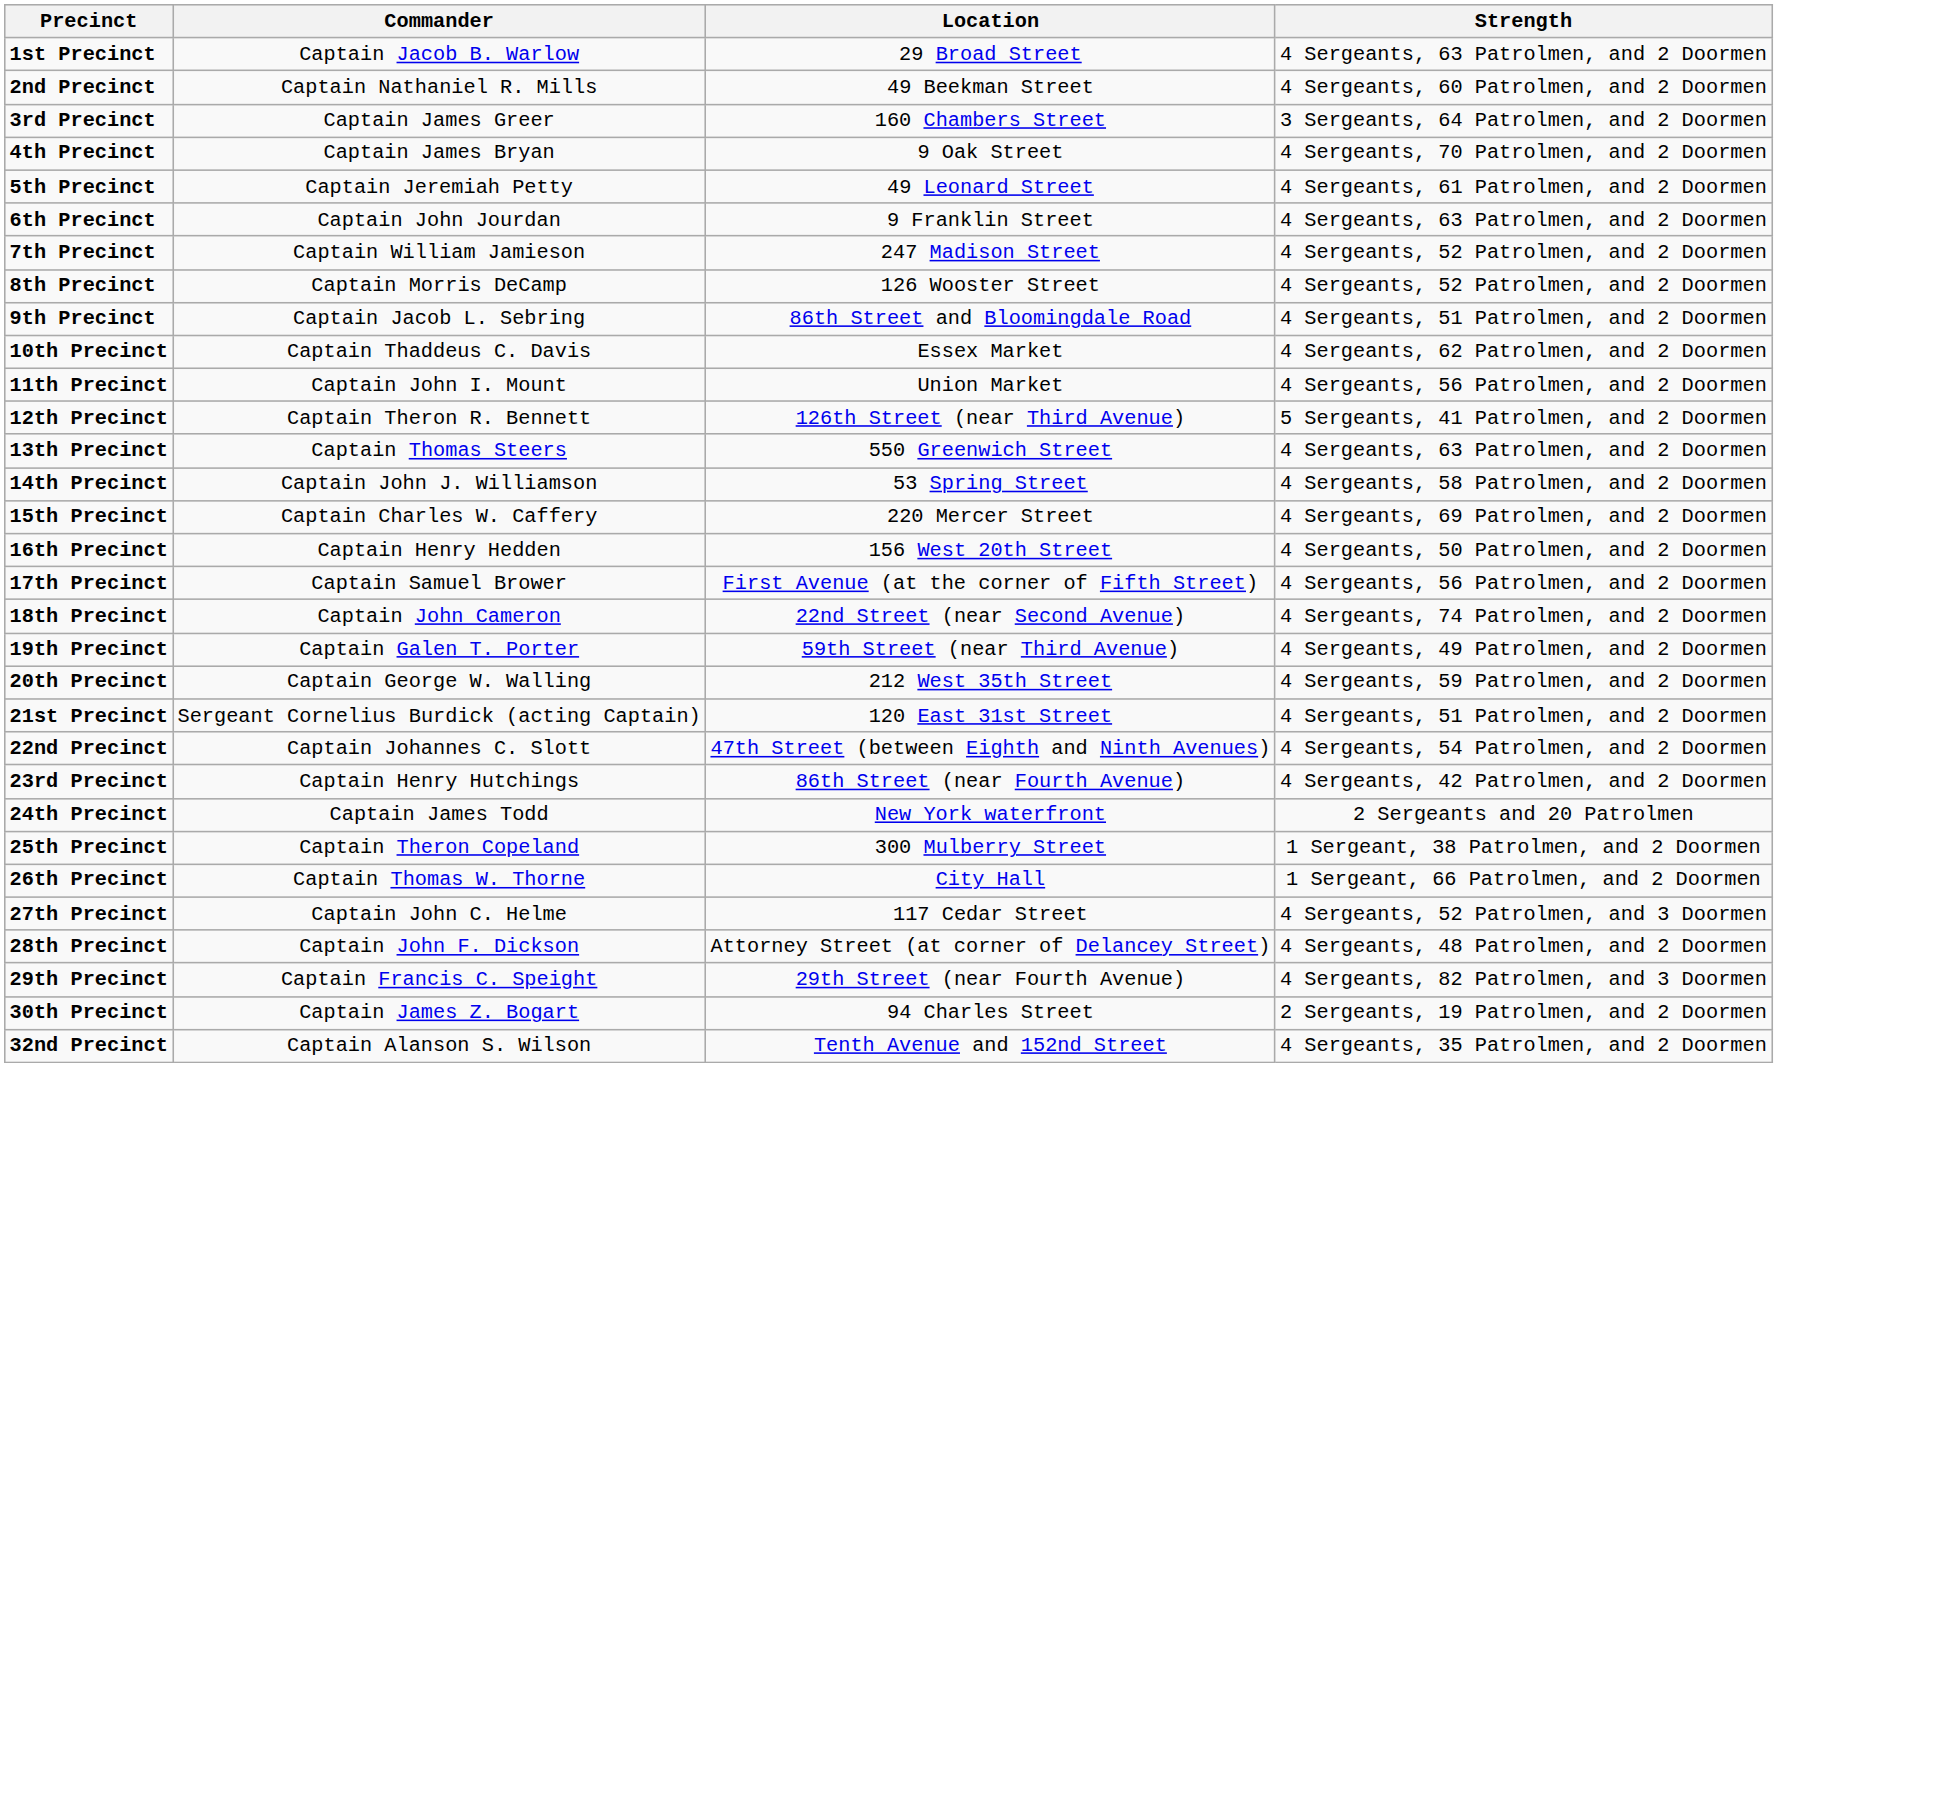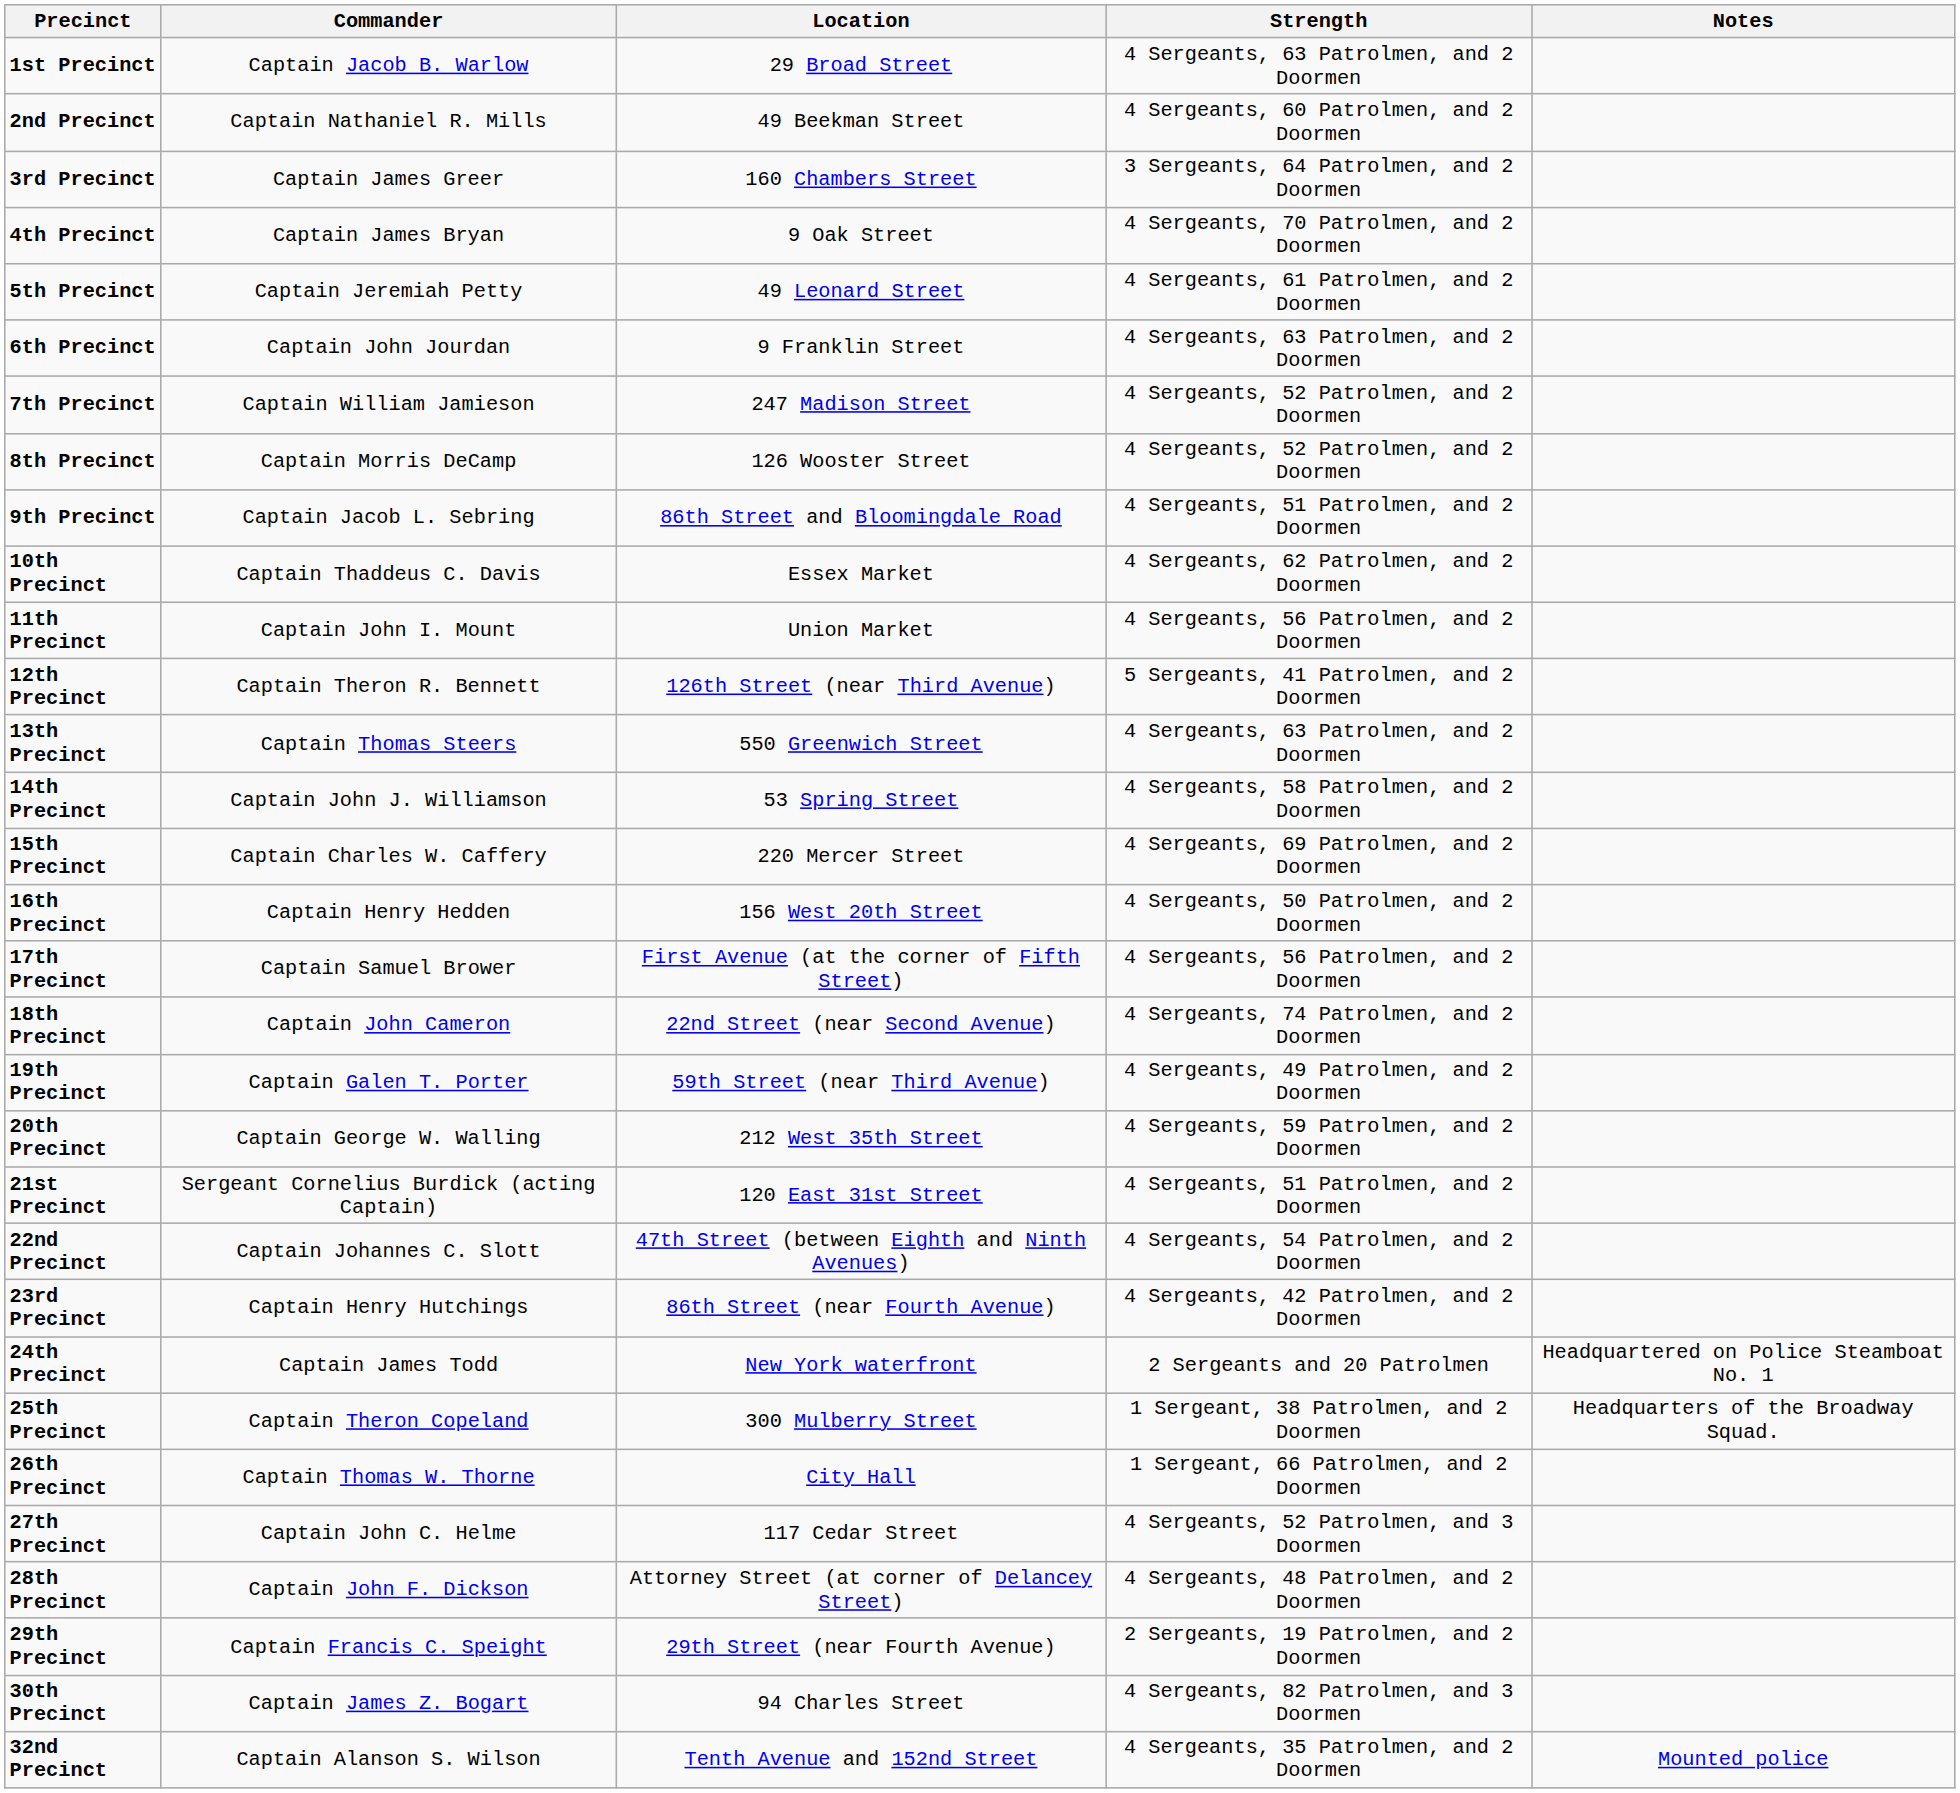 <table class="wikitable">
 <tr>
 <th>Precinct</th>
 <th>Commander</th>
 <th>Location</th>
 <th>Strength</th>
+<th>Notes</th>
 </tr>
 <tr>
 <td><strong>1st Precinct</strong></td>
 <td align="center">Captain <a href='#'>Jacob B. Warlow</a></td>
 <td align="center">29 <a href='#'>Broad Street</a></td>
 <td align="center">4 Sergeants, 63 Patrolmen, and 2 Doormen</td>
+<td align="center"></td>
 </tr>
 <tr>
 <td><strong>2nd Precinct</strong></td>
 <td align="center">Captain Nathaniel R. Mills</td>
 <td align="center">49 Beekman Street</td>
 <td align="center">4 Sergeants, 60 Patrolmen, and 2 Doormen</td>
+<td align="center"></td>
 </tr>
 <tr>
 <td><strong>3rd Precinct</strong></td>
 <td align="center">Captain James Greer</td>
 <td align="center">160 <a href='#'>Chambers Street</a></td>
 <td align="center">3 Sergeants, 64 Patrolmen, and 2 Doormen</td>
+<td align="center"></td>
 </tr>
 <tr>
 <td><strong>4th Precinct</strong></td>
 <td align="center">Captain James Bryan</td>
 <td align="center">9 Oak Street</td>
 <td align="center">4 Sergeants, 70 Patrolmen, and 2 Doormen</td>
+<td align="center"></td>
 </tr>
 <tr>
 <td><strong>5th Precinct</strong></td>
 <td align="center">Captain Jeremiah Petty</td>
 <td align="center">49 <a href='#'>Leonard Street</a></td>
 <td align="center">4 Sergeants, 61 Patrolmen, and 2 Doormen</td>
+<td align="center"></td>
 </tr>
 <tr>
 <td><strong>6th Precinct</strong></td>
 <td align="center">Captain John Jourdan</td>
 <td align="center">9 Franklin Street</td>
 <td align="center">4 Sergeants, 63 Patrolmen, and 2 Doormen</td>
+<td align="center"></td>
 </tr>
 <tr>
 <td><strong>7th Precinct</strong></td>
 <td align="center">Captain William Jamieson</td>
 <td align="center">247 <a href='#'>Madison Street</a></td>
 <td align="center">4 Sergeants, 52 Patrolmen, and 2 Doormen</td>
+<td align="center"></td>
 </tr>
 <tr>
 <td><strong>8th Precinct</strong></td>
 <td align="center">Captain Morris DeCamp</td>
 <td align="center">126 Wooster Street</td>
 <td align="center">4 Sergeants, 52 Patrolmen, and 2 Doormen</td>
+<td align="center"></td>
 </tr>
 <tr>
 <td><strong>9th Precinct</strong></td>
 <td align="center">Captain Jacob L. Sebring</td>
 <td align="center"><a href='#'>86th Street</a> and <a href='#'>Bloomingdale Road</a></td>
 <td align="center">4 Sergeants, 51 Patrolmen, and 2 Doormen</td>
+<td align="center"></td>
 </tr>
 <tr>
 <td><strong>10th Precinct</strong></td>
 <td align="center">Captain Thaddeus C. Davis</td>
 <td align="center">Essex Market</td>
 <td align="center">4 Sergeants, 62 Patrolmen, and 2 Doormen</td>
+<td align="center"></td>
 </tr>
 <tr>
 <td><strong>11th Precinct</strong></td>
 <td align="center">Captain John I. Mount</td>
 <td align="center">Union Market</td>
 <td align="center">4 Sergeants, 56 Patrolmen, and 2 Doormen</td>
+<td align="center"></td>
 </tr>
 <tr>
 <td><strong>12th Precinct</strong></td>
 <td align="center">Captain Theron R. Bennett</td>
 <td align="center"><a href='#'>126th Street</a> (near <a href='#'>Third Avenue</a>)</td>
 <td align="center">5 Sergeants, 41 Patrolmen, and 2 Doormen</td>
+<td align="center"></td>
 </tr>
 <tr>
 <td><strong>13th Precinct</strong></td>
 <td align="center">Captain <a href='#'>Thomas Steers</a></td>
 <td align="center">550 <a href='#'>Greenwich Street</a></td>
 <td align="center">4 Sergeants, 63 Patrolmen, and 2 Doormen</td>
+<td align="center"></td>
 </tr>
 <tr>
 <td><strong>14th Precinct</strong></td>
 <td align="center">Captain John J. Williamson</td>
 <td align="center">53 <a href='#'>Spring Street</a></td>
 <td align="center">4 Sergeants, 58 Patrolmen, and 2 Doormen</td>
+<td align="center"></td>
 </tr>
 <tr>
 <td><strong>15th Precinct</strong></td>
 <td align="center">Captain Charles W. Caffery</td>
 <td align="center">220 Mercer Street</td>
 <td align="center">4 Sergeants, 69 Patrolmen, and 2 Doormen</td>
+<td align="center"></td>
 </tr>
 <tr>
 <td><strong>16th Precinct</strong></td>
 <td align="center">Captain Henry Hedden</td>
 <td align="center">156 <a href='#'>West 20th Street</a></td>
 <td align="center">4 Sergeants, 50 Patrolmen, and 2 Doormen</td>
+<td align="center"></td>
 </tr>
 <tr>
 <td><strong>17th Precinct</strong></td>
 <td align="center">Captain Samuel Brower</td>
 <td align="center"><a href='#'>First Avenue</a> (at the corner of <a href='#'>Fifth Street</a>)</td>
 <td align="center">4 Sergeants, 56 Patrolmen, and 2 Doormen</td>
+<td align="center"></td>
 </tr>
 <tr>
 <td><strong>18th Precinct</strong></td>
 <td align="center">Captain <a href='#'>John Cameron</a></td>
 <td align="center"><a href='#'>22nd Street</a> (near <a href='#'>Second Avenue</a>)</td>
 <td align="center">4 Sergeants, 74 Patrolmen, and 2 Doormen</td>
+<td align="center"></td>
 </tr>
 <tr>
 <td><strong>19th Precinct</strong></td>
 <td align="center">Captain <a href='#'>Galen T. Porter</a></td>
 <td align="center"><a href='#'>59th Street</a> (near <a href='#'>Third Avenue</a>)</td>
 <td align="center">4 Sergeants, 49 Patrolmen, and 2 Doormen</td>
+<td align="center"></td>
 </tr>
 <tr>
 <td><strong>20th Precinct</strong></td>
 <td align="center">Captain George W. Walling</td>
 <td align="center">212 <a href='#'>West 35th Street</a></td>
 <td align="center">4 Sergeants, 59 Patrolmen, and 2 Doormen</td>
+<td align="center"></td>
 </tr>
 <tr>
 <td><strong>21st Precinct</strong></td>
 <td align="center">Sergeant Cornelius Burdick (acting Captain)</td>
 <td align="center">120 <a href='#'>East 31st Street</a></td>
 <td align="center">4 Sergeants, 51 Patrolmen, and 2 Doormen</td>
+<td align="center"></td>
 </tr>
 <tr>
 <td><strong>22nd Precinct</strong></td>
 <td align="center">Captain Johannes C. Slott</td>
 <td align="center"><a href='#'>47th Street</a> (between <a href='#'>Eighth</a> and <a href='#'>Ninth Avenues</a>)</td>
 <td align="center">4 Sergeants, 54 Patrolmen, and 2 Doormen</td>
+<td align="center"></td>
 </tr>
 <tr>
 <td><strong>23rd Precinct</strong></td>
 <td align="center">Captain Henry Hutchings</td>
 <td align="center"><a href='#'>86th Street</a> (near <a href='#'>Fourth Avenue</a>)</td>
 <td align="center">4 Sergeants, 42 Patrolmen, and 2 Doormen</td>
+<td align="center"></td>
 </tr>
 <tr>
 <td><strong>24th Precinct</strong></td>
 <td align="center">Captain James Todd</td>
 <td align="center"><a href='#'>New York waterfront</a></td>
 <td align="center">2 Sergeants and 20 Patrolmen</td>
+<td align="center">Headquartered on Police Steamboat No. 1</td>
 </tr>
 <tr>
 <td><strong>25th Precinct</strong></td>
 <td align="center">Captain <a href='#'>Theron Copeland</a> </td>
 <td align="center">300 <a href='#'>Mulberry Street</a></td>
 <td align="center">1 Sergeant, 38 Patrolmen, and 2 Doormen</td>
+<td align="center">Headquarters of the Broadway Squad.</td>
 </tr>
 <tr>
 <td><strong>26th Precinct</strong></td>
 <td align="center">Captain <a href='#'>Thomas W. Thorne</a></td>
 <td align="center"><a href='#'>City Hall</a></td>
 <td align="center">1 Sergeant, 66 Patrolmen, and 2 Doormen</td>
+<td align="center"></td>
 </tr>
 <tr>
 <td><strong>27th Precinct</strong></td>
 <td align="center">Captain John C. Helme</td>
 <td align="center">117 Cedar Street</td>
 <td align="center">4 Sergeants, 52 Patrolmen, and 3 Doormen</td>
+<td align="center"></td>
 </tr>
 <tr>
 <td><strong>28th Precinct</strong></td>
 <td align="center">Captain <a href='#'>John F. Dickson</a></td>
 <td align="center">Attorney Street (at corner of <a href='#'>Delancey Street</a>)</td>
 <td align="center">4 Sergeants, 48 Patrolmen, and 2 Doormen</td>
+<td align="center"></td>
 </tr>
 <tr>
 <td><strong>29th Precinct</strong></td>
 <td align="center">Captain <a href='#'>Francis C. Speight</a></td>
 <td align="center"><a href='#'>29th Street</a> (near Fourth Avenue)</td>
-<td align="center">4 Sergeants, 82 Patrolmen, and 3 Doormen</td>
+<td align="center">2 Sergeants, 19 Patrolmen, and 2 Doormen</td>
+<td align="center"></td>
 </tr>
 <tr>
 <td><strong>30th Precinct</strong></td>
 <td align="center">Captain <a href='#'>James Z. Bogart</a></td>
 <td align="center">94 Charles Street</td>
-<td align="center">2 Sergeants, 19 Patrolmen, and 2 Doormen</td>
+<td align="center">4 Sergeants, 82 Patrolmen, and 3 Doormen</td>
+<td align="center"></td>
 </tr>
 <tr>
 <td><strong>32nd Precinct</strong></td>
 <td align="center">Captain Alanson S. Wilson</td>
 <td align="center"><a href='#'>Tenth Avenue</a> and <a href='#'>152nd Street</a></td>
 <td align="center">4 Sergeants, 35 Patrolmen, and 2 Doormen</td>
+<td align="center"><a href='#'>Mounted police</a></td>
 </tr>
 </table>
